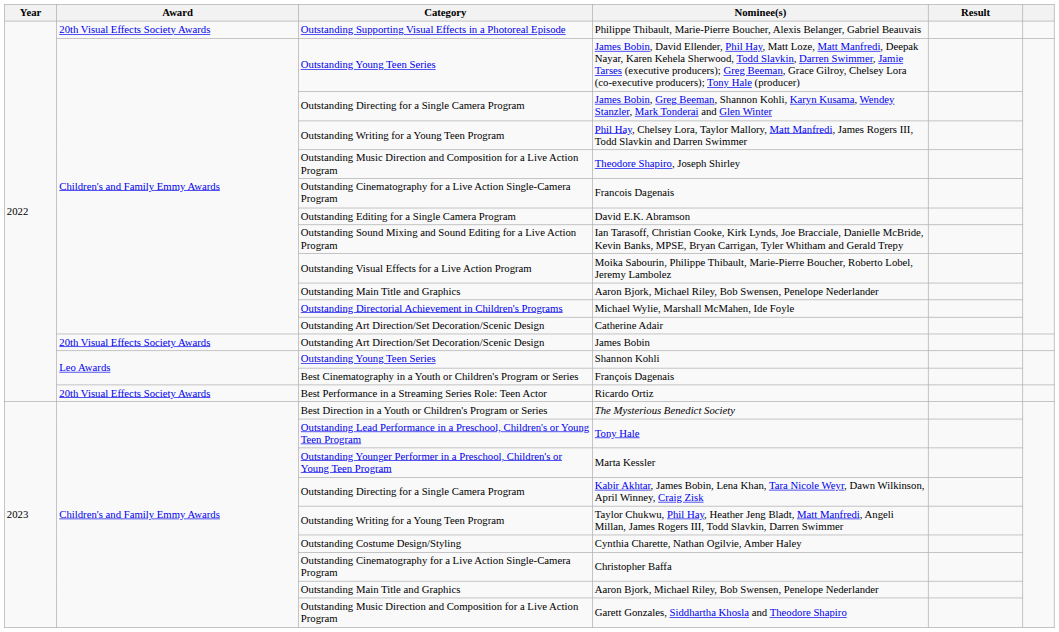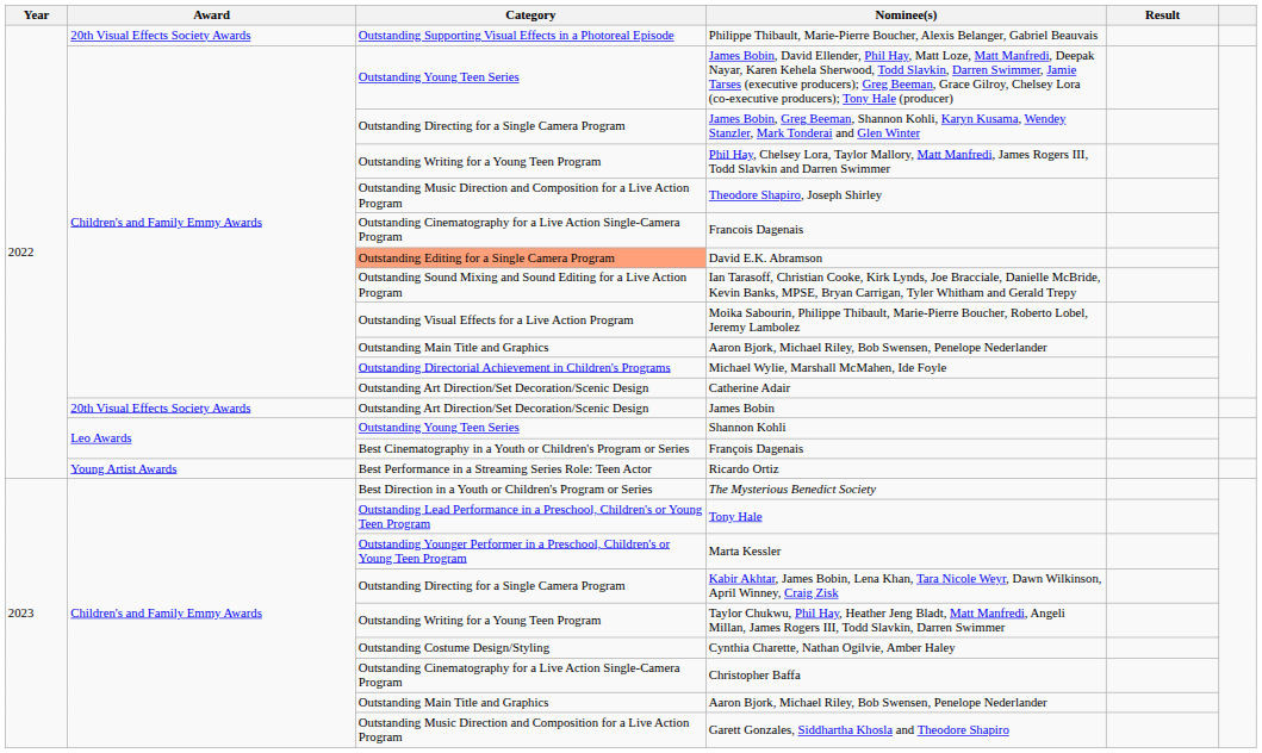 <table class="wikitable sortable" style="width:99%;">
 <tr>
 <th style="width:5%;">Year</th>
 <th style="width:23%;">Award</th>
 <th style="width:28%;">Category</th>
 <th style="width:32%;">Nominee(s)</th>
 <th style="width:9%;">Result</th>
 <th></th>
 </tr>
 <tr>
 <td rowspan="16">2022</td>
 <td><a href='#'>20th Visual Effects Society Awards</a></td>
 <td><a href='#'>Outstanding Supporting Visual Effects in a Photoreal Episode</a></td>
 <td>Philippe Thibault, Marie-Pierre Boucher, Alexis Belanger, Gabriel Beauvais </td>
 <td></td>
 <td style="text-align:center;"></td>
 </tr>
 <tr>
 <td rowspan="11"><a href='#'>Children's and Family Emmy Awards</a></td>
 <td><a href='#'>Outstanding Young Teen Series</a></td>
 <td><a href='#'>James Bobin</a>, David Ellender, <a href='#'>Phil Hay</a>, Matt Loze, <a href='#'>Matt Manfredi</a>, Deepak Nayar, Karen Kehela Sherwood, <a href='#'>Todd Slavkin</a>, <a href='#'>Darren Swimmer</a>, <a href='#'>Jamie Tarses</a> (executive producers); <a href='#'>Greg Beeman</a>, Grace Gilroy, Chelsey Lora (co-executive producers); <a href='#'>Tony Hale</a> (producer)</td>
 <td></td>
 <td style="text-align:center;" rowspan="11"></td>
 </tr>
 <tr>
 <td>Outstanding Directing for a Single Camera Program</td>
 <td><a href='#'>James Bobin</a>, <a href='#'>Greg Beeman</a>, Shannon Kohli, <a href='#'>Karyn Kusama</a>, <a href='#'>Wendey Stanzler</a>, <a href='#'>Mark Tonderai</a> and <a href='#'>Glen Winter</a></td>
 <td></td>
 </tr>
 <tr>
 <td>Outstanding Writing for a Young Teen Program</td>
 <td><a href='#'>Phil Hay</a>, Chelsey Lora, Taylor Mallory, <a href='#'>Matt Manfredi</a>, James Rogers III, Todd Slavkin and Darren Swimmer</td>
 <td></td>
 </tr>
 <tr>
 <td>Outstanding Music Direction and Composition for a Live Action Program</td>
 <td><a href='#'>Theodore Shapiro</a>, Joseph Shirley</td>
 <td></td>
 </tr>
 <tr>
 <td>Outstanding Cinematography for a Live Action Single-Camera Program</td>
 <td>Francois Dagenais</td>
 <td></td>
 </tr>
 <tr>
-<td>Outstanding Editing for a Single Camera Program</td>
+<td style="background: lightsalmon;">Outstanding Editing for a Single Camera Program</td>
 <td>David E.K. Abramson</td>
 <td></td>
 </tr>
 <tr>
 <td>Outstanding Sound Mixing and Sound Editing for a Live Action Program</td>
 <td>Ian Tarasoff, Christian Cooke, Kirk Lynds, Joe Bracciale, Danielle McBride, Kevin Banks, MPSE, Bryan Carrigan, Tyler Whitham and Gerald Trepy</td>
 <td></td>
 </tr>
 <tr>
 <td>Outstanding Visual Effects for a Live Action Program</td>
 <td>Moika Sabourin, Philippe Thibault, Marie-Pierre Boucher, Roberto Lobel, Jeremy Lambolez</td>
 <td></td>
 </tr>
 <tr>
 <td>Outstanding Main Title and Graphics</td>
 <td>Aaron Bjork, Michael Riley, Bob Swensen, Penelope Nederlander</td>
 <td></td>
 </tr>
 <tr>
 <td><a href='#'>Outstanding Directorial Achievement in Children's Programs</a></td>
 <td>Michael Wylie, Marshall McMahen, Ide Foyle</td>
 <td></td>
 </tr>
 <tr>
 <td>Outstanding Art Direction/Set Decoration/Scenic Design</td>
 <td>Catherine Adair</td>
 <td></td>
 </tr>
 <tr>
 <td><a href='#'>20th Visual Effects Society Awards</a></td>
 <td>Outstanding Art Direction/Set Decoration/Scenic Design</td>
 <td>James Bobin</td>
 <td></td>
 <td style="text-align:center;"></td>
 </tr>
 <tr>
 <td rowspan="2"><a href='#'>Leo Awards</a></td>
 <td><a href='#'>Outstanding Young Teen Series</a></td>
 <td>Shannon Kohli</td>
 <td></td>
 <td rowspan="2" style="text-align:center;"></td>
 </tr>
 <tr>
 <td>Best Cinematography in a Youth or Children's Program or Series</td>
 <td>François Dagenais</td>
 <td></td>
 </tr>
 <tr>
-<td><a href='#'>20th Visual Effects Society Awards</a></td>
+<td><a href='#'>Young Artist Awards</a></td>
 <td>Best Performance in a Streaming Series Role: Teen Actor</td>
 <td>Ricardo Ortiz</td>
 <td></td>
 <td style="text-align:center;"></td>
 </tr>
 <tr>
 <td rowspan="9">2023</td>
 <td rowspan="9"><a href='#'>Children's and Family Emmy Awards</a></td>
 <td>Best Direction in a Youth or Children's Program or Series</td>
 <td><em>The Mysterious Benedict Society</em></td>
 <td></td>
 <td style="text-align:center;" rowspan="9"></td>
 </tr>
 <tr>
 <td><a href='#'>Outstanding Lead Performance in a Preschool, Children's or Young Teen Program</a></td>
 <td><a href='#'>Tony Hale</a></td>
 <td></td>
 </tr>
 <tr>
 <td><a href='#'>Outstanding Younger Performer in a Preschool, Children's or Young Teen Program</a></td>
 <td>Marta Kessler</td>
 <td></td>
 </tr>
 <tr>
 <td>Outstanding Directing for a Single Camera Program</td>
 <td><a href='#'>Kabir Akhtar</a>, James Bobin, Lena Khan, <a href='#'>Tara Nicole Weyr</a>, Dawn Wilkinson, April Winney, <a href='#'>Craig Zisk</a></td>
 <td></td>
 </tr>
 <tr>
 <td>Outstanding Writing for a Young Teen Program</td>
 <td>Taylor Chukwu, <a href='#'>Phil Hay</a>, Heather Jeng Bladt, <a href='#'>Matt Manfredi</a>, Angeli Millan, James Rogers III, Todd Slavkin, Darren Swimmer</td>
 <td></td>
 </tr>
 <tr>
 <td>Outstanding Costume Design/Styling</td>
 <td>Cynthia Charette, Nathan Ogilvie, Amber Haley</td>
 <td></td>
 </tr>
 <tr>
 <td>Outstanding Cinematography for a Live Action Single-Camera Program</td>
 <td>Christopher Baffa</td>
 <td></td>
 </tr>
 <tr>
 <td>Outstanding Main Title and Graphics</td>
 <td>Aaron Bjork, Michael Riley, Bob Swensen, Penelope Nederlander</td>
 <td></td>
 </tr>
 <tr>
 <td>Outstanding Music Direction and Composition for a Live Action Program</td>
 <td>Garett Gonzales, <a href='#'>Siddhartha Khosla</a> and <a href='#'>Theodore Shapiro</a></td>
 <td></td>
 </tr>
 </table>
